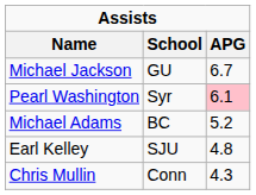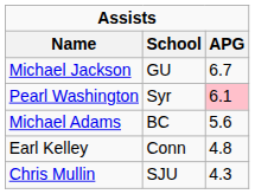 <table class="wikitable">
 <tr>
 <td colspan=3 style="text-align:center;"><strong>Assists</strong></td>
 </tr>
 <tr>
 <th>Name</th>
 <th>School</th>
 <th>APG</th>
 </tr>
 <tr>
 <td><a href='#'>Michael Jackson</a></td>
 <td>GU</td>
 <td>6.7</td>
 </tr>
 <tr>
 <td><a href='#'>Pearl Washington</a></td>
 <td>Syr</td>
 <td style="background: pink;">6.1</td>
 </tr>
 <tr>
 <td><a href='#'>Michael Adams</a></td>
 <td>BC</td>
-<td>5.2</td>
+<td>5.6</td>
 </tr>
 <tr>
 <td>Earl Kelley</td>
-<td>SJU</td>
+<td>Conn</td>
 <td>4.8</td>
 </tr>
 <tr>
 <td><a href='#'>Chris Mullin</a></td>
-<td>Conn</td>
+<td>SJU</td>
 <td>4.3</td>
 </tr>
 </table>
